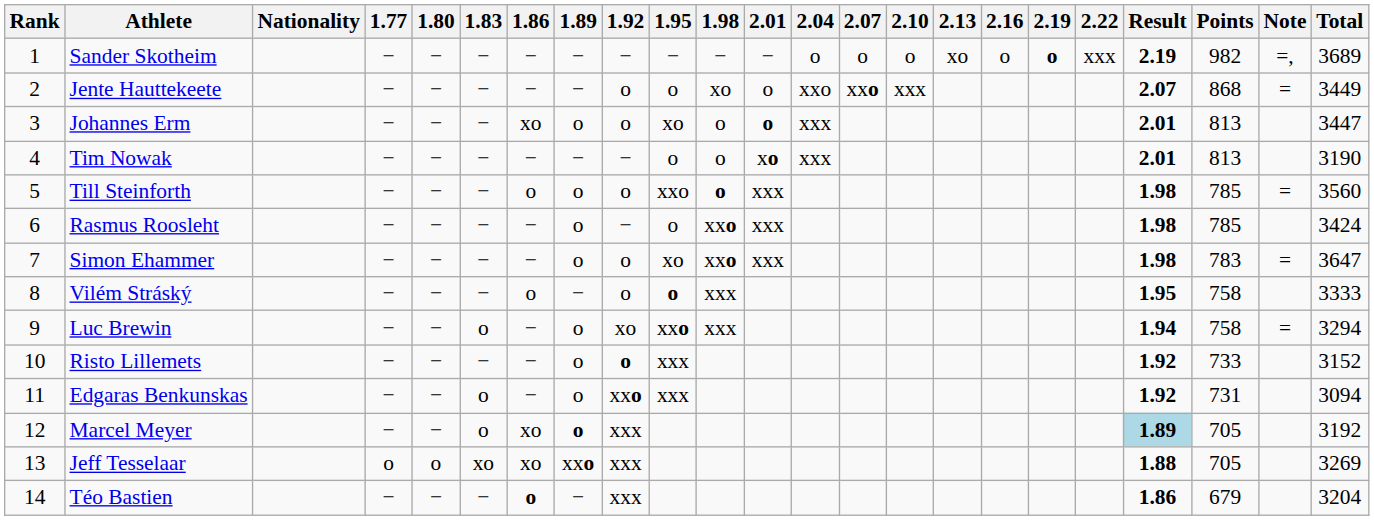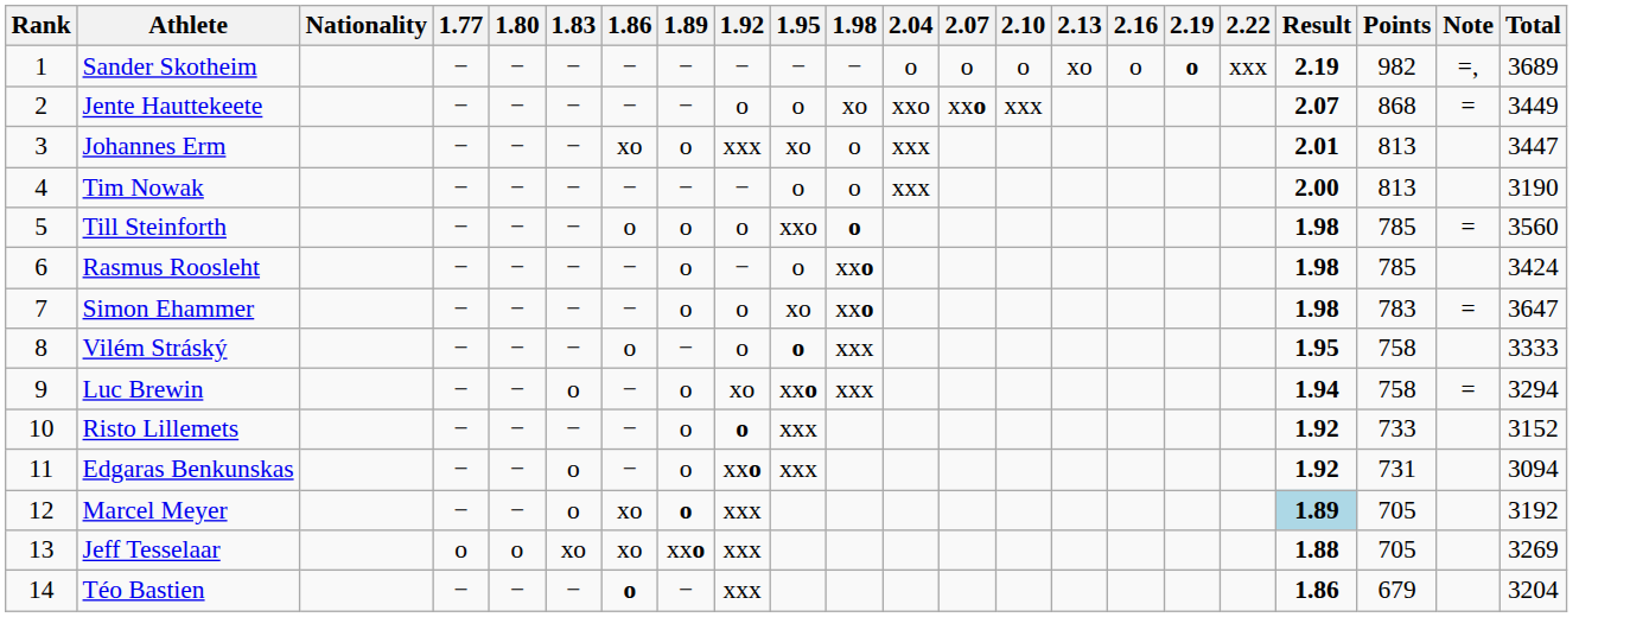 <table class="wikitable sortable" style="text-align:center">
 <tr>
 <th>Rank</th>
 <th>Athlete</th>
 <th>Nationality</th>
 <th>1.77</th>
 <th>1.80</th>
 <th>1.83</th>
 <th>1.86</th>
 <th>1.89</th>
 <th>1.92</th>
 <th>1.95</th>
 <th>1.98</th>
-<th>2.01</th>
 <th>2.04</th>
 <th>2.07</th>
 <th>2.10</th>
 <th>2.13</th>
 <th>2.16</th>
 <th>2.19</th>
 <th>2.22</th>
 <th>Result</th>
 <th>Points</th>
 <th>Note</th>
 <th>Total</th>
 </tr>
 <tr>
 <td>1</td>
 <td align="left"><a href='#'>Sander Skotheim</a></td>
 <td align="left"></td>
-<td>−</td>
 <td>−</td>
 <td>−</td>
 <td>−</td>
 <td>−</td>
 <td>−</td>
 <td>−</td>
 <td>−</td>
 <td>−</td>
 <td>o</td>
 <td>o</td>
 <td>o</td>
 <td>xo</td>
 <td>o</td>
 <td><strong>o</strong></td>
 <td>xxx</td>
 <td><strong>2.19</strong></td>
 <td>982</td>
 <td>=, </td>
 <td>3689</td>
 </tr>
 <tr>
 <td>2</td>
 <td align="left"><a href='#'>Jente Hauttekeete</a></td>
 <td align="left"></td>
 <td>−</td>
 <td>−</td>
 <td>−</td>
 <td>−</td>
 <td>−</td>
 <td>o</td>
 <td>o</td>
 <td>xo</td>
-<td>o</td>
 <td>xxo</td>
 <td>xx<strong>o</strong></td>
 <td>xxx</td>
 <td></td>
 <td></td>
 <td></td>
 <td></td>
 <td><strong>2.07</strong></td>
 <td>868</td>
 <td>=</td>
 <td>3449</td>
 </tr>
 <tr>
 <td>3</td>
 <td align="left"><a href='#'>Johannes Erm</a></td>
 <td align="left"></td>
 <td>−</td>
 <td>−</td>
 <td>−</td>
 <td>xo</td>
 <td>o</td>
-<td>o</td>
+<td>xxx</td>
 <td>xo</td>
 <td>o</td>
-<td><strong>o</strong></td>
 <td>xxx</td>
 <td></td>
 <td></td>
 <td></td>
 <td></td>
 <td></td>
 <td></td>
 <td><strong>2.01</strong></td>
 <td>813</td>
 <td></td>
 <td>3447</td>
 </tr>
 <tr>
 <td>4</td>
 <td align="left"><a href='#'>Tim Nowak</a></td>
 <td align="left"></td>
 <td>−</td>
 <td>−</td>
 <td>−</td>
 <td>−</td>
 <td>−</td>
 <td>−</td>
 <td>o</td>
 <td>o</td>
-<td>x<strong>o</strong></td>
 <td>xxx</td>
 <td></td>
 <td></td>
 <td></td>
 <td></td>
 <td></td>
 <td></td>
-<td><strong>2.01</strong></td>
+<td><strong>2.00</strong></td>
 <td>813</td>
 <td></td>
 <td>3190</td>
 </tr>
 <tr>
 <td>5</td>
 <td align="left"><a href='#'>Till Steinforth</a></td>
 <td align="left"></td>
 <td>−</td>
 <td>−</td>
 <td>−</td>
 <td>o</td>
 <td>o</td>
 <td>o</td>
 <td>xxo</td>
 <td><strong>o</strong></td>
-<td>xxx</td>
 <td></td>
 <td></td>
 <td></td>
 <td></td>
 <td></td>
 <td></td>
 <td></td>
 <td><strong>1.98</strong></td>
 <td>785</td>
 <td>=</td>
 <td>3560</td>
 </tr>
 <tr>
 <td>6</td>
 <td align="left"><a href='#'>Rasmus Roosleht</a></td>
 <td align="left"></td>
 <td>−</td>
 <td>−</td>
 <td>−</td>
 <td>−</td>
 <td>o</td>
 <td>−</td>
 <td>o</td>
 <td>xx<strong>o</strong></td>
-<td>xxx</td>
 <td></td>
 <td></td>
 <td></td>
 <td></td>
 <td></td>
 <td></td>
 <td></td>
 <td><strong>1.98</strong></td>
 <td>785</td>
 <td></td>
 <td>3424</td>
 </tr>
 <tr>
 <td>7</td>
 <td align="left"><a href='#'>Simon Ehammer</a></td>
 <td align="left"></td>
 <td>−</td>
 <td>−</td>
 <td>−</td>
 <td>−</td>
 <td>o</td>
 <td>o</td>
 <td>xo</td>
 <td>xx<strong>o</strong></td>
-<td>xxx</td>
 <td></td>
 <td></td>
 <td></td>
 <td></td>
 <td></td>
 <td></td>
 <td></td>
 <td><strong>1.98</strong></td>
 <td>783</td>
 <td>=</td>
 <td>3647</td>
 </tr>
 <tr>
 <td>8</td>
 <td align="left"><a href='#'>Vilém Stráský</a></td>
 <td align="left"></td>
 <td>−</td>
 <td>−</td>
 <td>−</td>
 <td>o</td>
 <td>−</td>
 <td>o</td>
 <td><strong>o</strong></td>
 <td>xxx</td>
 <td></td>
 <td></td>
 <td></td>
 <td></td>
 <td></td>
 <td></td>
 <td></td>
-<td></td>
 <td><strong>1.95</strong></td>
 <td>758</td>
 <td></td>
 <td>3333</td>
 </tr>
 <tr>
 <td>9</td>
 <td align="left"><a href='#'>Luc Brewin</a></td>
 <td align="left"></td>
 <td>−</td>
 <td>−</td>
 <td>o</td>
 <td>−</td>
 <td>o</td>
 <td>xo</td>
 <td>xx<strong>o</strong></td>
 <td>xxx</td>
 <td></td>
 <td></td>
 <td></td>
 <td></td>
 <td></td>
 <td></td>
 <td></td>
-<td></td>
 <td><strong>1.94</strong></td>
 <td>758</td>
 <td>=</td>
 <td>3294</td>
 </tr>
 <tr>
 <td>10</td>
 <td align="left"><a href='#'>Risto Lillemets</a></td>
 <td align="left"></td>
 <td>−</td>
 <td>−</td>
 <td>−</td>
 <td>−</td>
 <td>o</td>
 <td><strong>o</strong></td>
 <td>xxx</td>
-<td></td>
 <td></td>
 <td></td>
 <td></td>
 <td></td>
 <td></td>
 <td></td>
 <td></td>
 <td></td>
 <td><strong>1.92</strong></td>
 <td>733</td>
 <td></td>
 <td>3152</td>
 </tr>
 <tr>
 <td>11</td>
 <td align="left"><a href='#'>Edgaras Benkunskas</a></td>
 <td align="left"></td>
 <td>−</td>
 <td>−</td>
 <td>o</td>
 <td>−</td>
 <td>o</td>
 <td>xx<strong>o</strong></td>
 <td>xxx</td>
 <td></td>
 <td></td>
 <td></td>
 <td></td>
 <td></td>
 <td></td>
 <td></td>
 <td></td>
-<td></td>
 <td><strong>1.92</strong></td>
 <td>731</td>
 <td></td>
 <td>3094</td>
 </tr>
 <tr>
 <td>12</td>
 <td align="left"><a href='#'>Marcel Meyer</a></td>
 <td align="left"></td>
 <td>−</td>
 <td>−</td>
 <td>o</td>
 <td>xo</td>
 <td><strong>o</strong></td>
 <td>xxx</td>
-<td></td>
 <td></td>
 <td></td>
 <td></td>
 <td></td>
 <td></td>
 <td></td>
 <td></td>
 <td></td>
 <td></td>
 <td style="background: lightblue;"><strong>1.89</strong></td>
 <td>705</td>
 <td></td>
 <td>3192</td>
 </tr>
 <tr>
 <td>13</td>
 <td align="left"><a href='#'>Jeff Tesselaar</a></td>
 <td align="left"></td>
 <td>o</td>
 <td>o</td>
 <td>xo</td>
 <td>xo</td>
 <td>xx<strong>o</strong></td>
 <td>xxx</td>
 <td></td>
 <td></td>
 <td></td>
 <td></td>
 <td></td>
 <td></td>
 <td></td>
 <td></td>
 <td></td>
-<td></td>
 <td><strong>1.88</strong></td>
 <td>705</td>
 <td></td>
 <td>3269</td>
 </tr>
 <tr>
 <td>14</td>
 <td align="left"><a href='#'>Téo Bastien</a></td>
 <td align="left"></td>
 <td>−</td>
 <td>−</td>
 <td>−</td>
 <td><strong>o</strong></td>
 <td>−</td>
 <td>xxx</td>
 <td></td>
 <td></td>
 <td></td>
 <td></td>
 <td></td>
 <td></td>
 <td></td>
 <td></td>
 <td></td>
-<td></td>
 <td><strong>1.86</strong></td>
 <td>679</td>
 <td></td>
 <td>3204</td>
 </tr>
 </table>
